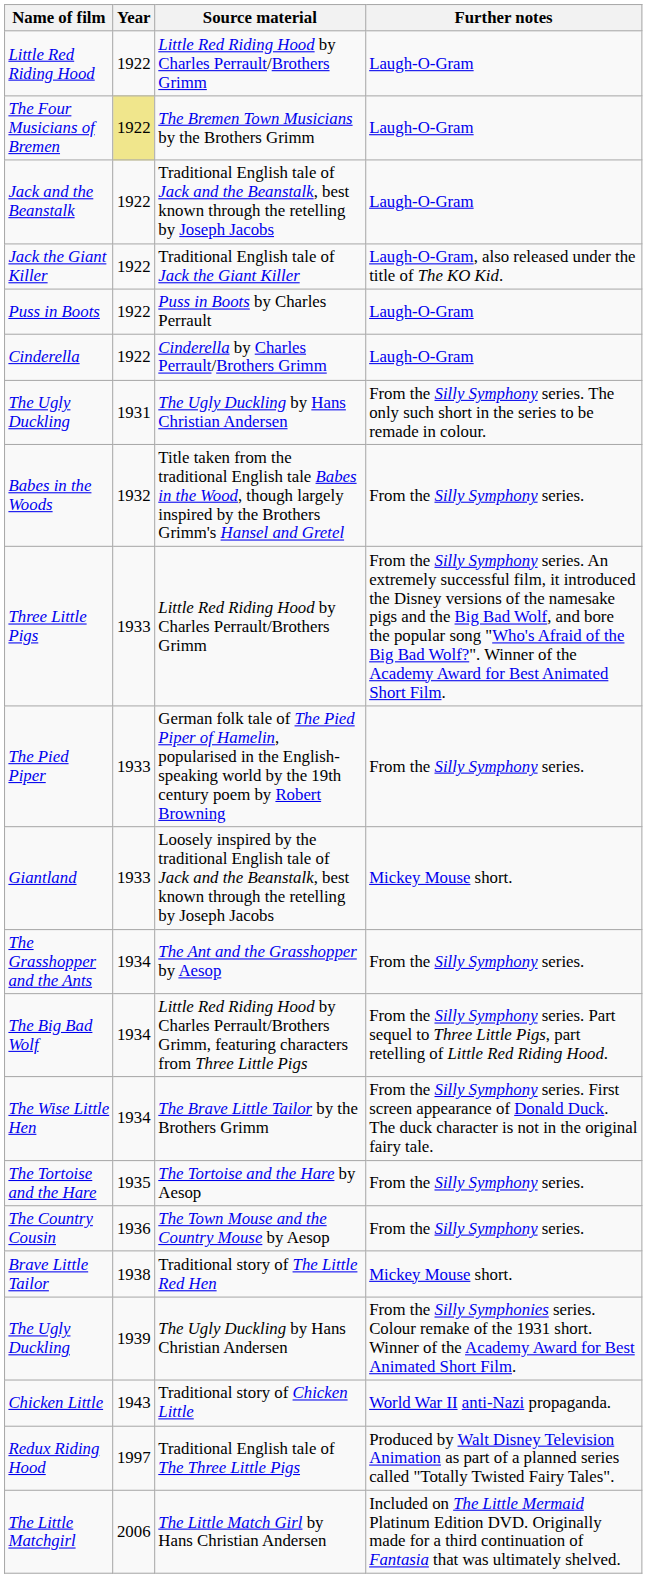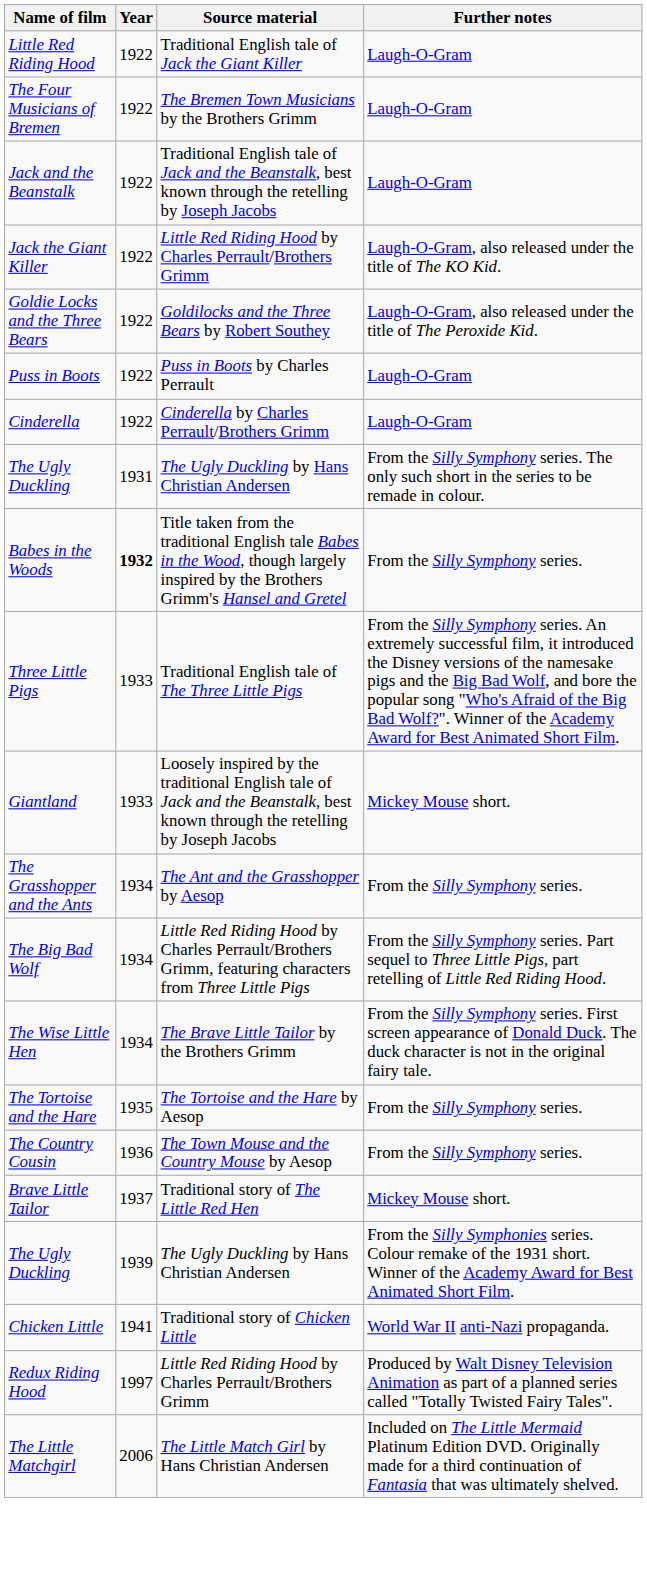 <table class="wikitable sortable">
 <tr>
 <th>Name of film</th>
 <th>Year</th>
 <th>Source material</th>
 <th>Further notes</th>
 </tr>
 <tr>
 <td><em><a href='#'>Little Red Riding Hood</a></em></td>
 <td>1922</td>
-<td><em><a href='#'>Little Red Riding Hood</a></em> by <a href='#'>Charles Perrault</a>/<a href='#'>Brothers Grimm</a></td>
+<td>Traditional English tale of <em><a href='#'>Jack the Giant Killer</a></em></td>
 <td><a href='#'>Laugh-O-Gram</a></td>
 </tr>
 <tr>
 <td><em><a href='#'>The Four Musicians of Bremen</a></em></td>
-<td style="background: khaki;">1922</td>
+<td>1922</td>
 <td><em><a href='#'>The Bremen Town Musicians</a></em> by the Brothers Grimm</td>
 <td><a href='#'>Laugh-O-Gram</a></td>
 </tr>
 <tr>
 <td><em><a href='#'>Jack and the Beanstalk</a></em></td>
 <td>1922</td>
 <td>Traditional English tale of <em><a href='#'>Jack and the Beanstalk</a></em>, best known through the retelling by <a href='#'>Joseph Jacobs</a></td>
 <td><a href='#'>Laugh-O-Gram</a></td>
 </tr>
 <tr>
 <td><em><a href='#'>Jack the Giant Killer</a></em></td>
 <td>1922</td>
-<td>Traditional English tale of <em><a href='#'>Jack the Giant Killer</a></em></td>
+<td><em><a href='#'>Little Red Riding Hood</a></em> by <a href='#'>Charles Perrault</a>/<a href='#'>Brothers Grimm</a></td>
 <td><a href='#'>Laugh-O-Gram</a>, also released under the title of <em>The KO Kid</em>.</td>
+</tr>
+<tr>
+<td><em><a href='#'>Goldie Locks and the Three Bears</a></em></td>
+<td>1922</td>
+<td><em><a href='#'>Goldilocks and the Three Bears</a></em> by <a href='#'>Robert Southey</a></td>
+<td><a href='#'>Laugh-O-Gram</a>, also released under the title of <em>The Peroxide Kid</em>.</td>
 </tr>
 <tr>
 <td><em><a href='#'>Puss in Boots</a></em></td>
 <td>1922</td>
 <td><em><a href='#'>Puss in Boots</a></em> by Charles Perrault</td>
 <td><a href='#'>Laugh-O-Gram</a></td>
 </tr>
 <tr>
 <td><em><a href='#'>Cinderella</a></em></td>
 <td>1922</td>
 <td><em><a href='#'>Cinderella</a></em> by <a href='#'>Charles Perrault</a>/<a href='#'>Brothers Grimm</a></td>
 <td><a href='#'>Laugh-O-Gram</a></td>
 </tr>
 <tr>
 <td><em><a href='#'>The Ugly Duckling</a></em></td>
 <td>1931</td>
 <td><em><a href='#'>The Ugly Duckling</a></em> by <a href='#'>Hans Christian Andersen</a></td>
 <td>From the <em><a href='#'>Silly Symphony</a></em> series. The only such short in the series to be remade in colour.</td>
 </tr>
 <tr>
 <td><em><a href='#'>Babes in the Woods</a></em></td>
-<td>1932</td>
+<td><strong>1932</strong></td>
 <td>Title taken from the traditional English tale <em><a href='#'>Babes in the Wood</a></em>, though largely inspired by the Brothers Grimm's <em><a href='#'>Hansel and Gretel</a></em></td>
 <td>From the <em><a href='#'>Silly Symphony</a></em> series.</td>
 </tr>
 <tr>
 <td><em><a href='#'>Three Little Pigs</a></em></td>
 <td>1933</td>
-<td><em>Little Red Riding Hood</em> by Charles Perrault/Brothers Grimm</td>
+<td>Traditional English tale of <em><a href='#'>The Three Little Pigs</a></em></td>
 <td>From the <em><a href='#'>Silly Symphony</a></em> series. An extremely successful film, it introduced the Disney versions of the namesake pigs and the <a href='#'>Big Bad Wolf</a>, and bore the popular song "<a href='#'>Who's Afraid of the Big Bad Wolf?</a>". Winner of the <a href='#'>Academy Award for Best Animated Short Film</a>.</td>
-</tr>
-<tr>
-<td><em><a href='#'>The Pied Piper</a></em></td>
-<td>1933</td>
-<td>German folk tale of <em><a href='#'>The Pied Piper of Hamelin</a></em>, popularised in the English-speaking world by the 19th century poem by <a href='#'>Robert Browning</a></td>
-<td>From the <em><a href='#'>Silly Symphony</a></em> series.</td>
 </tr>
 <tr>
 <td><em><a href='#'>Giantland</a></em></td>
 <td>1933</td>
 <td>Loosely inspired by the traditional English tale of <em>Jack and the Beanstalk</em>, best known through the retelling by Joseph Jacobs</td>
 <td><a href='#'>Mickey Mouse</a> short.</td>
 </tr>
 <tr>
 <td><em><a href='#'>The Grasshopper and the Ants</a></em></td>
 <td>1934</td>
 <td><em><a href='#'>The Ant and the Grasshopper</a></em> by <a href='#'>Aesop</a></td>
 <td>From the <em><a href='#'>Silly Symphony</a></em> series.</td>
 </tr>
 <tr>
 <td><em><a href='#'>The Big Bad Wolf</a></em></td>
 <td>1934</td>
 <td><em>Little Red Riding Hood</em> by Charles Perrault/Brothers Grimm, featuring characters from <em>Three Little Pigs</em></td>
 <td>From the <em><a href='#'>Silly Symphony</a></em> series. Part sequel to <em>Three Little Pigs</em>, part retelling of <em>Little Red Riding Hood</em>.</td>
 </tr>
 <tr>
 <td><em><a href='#'>The Wise Little Hen</a></em></td>
 <td>1934</td>
 <td><em><a href='#'>The Brave Little Tailor</a></em> by the Brothers Grimm</td>
 <td>From the <em><a href='#'>Silly Symphony</a></em> series. First screen appearance of <a href='#'>Donald Duck</a>. The duck character is not in the original fairy tale.</td>
 </tr>
 <tr>
 <td><em><a href='#'>The Tortoise and the Hare</a></em></td>
 <td>1935</td>
 <td><em><a href='#'>The Tortoise and the Hare</a></em> by Aesop</td>
 <td>From the <em><a href='#'>Silly Symphony</a></em> series.</td>
 </tr>
 <tr>
 <td><em><a href='#'>The Country Cousin</a></em></td>
 <td>1936</td>
 <td><em><a href='#'>The Town Mouse and the Country Mouse</a></em> by Aesop</td>
 <td>From the <em><a href='#'>Silly Symphony</a></em> series.</td>
 </tr>
 <tr>
 <td><em><a href='#'>Brave Little Tailor</a></em></td>
-<td>1938</td>
+<td>1937</td>
 <td>Traditional story of <em><a href='#'>The Little Red Hen</a></em></td>
 <td><a href='#'>Mickey Mouse</a> short.</td>
 </tr>
 <tr>
 <td><em><a href='#'>The Ugly Duckling</a></em></td>
 <td>1939</td>
 <td><em>The Ugly Duckling</em> by Hans Christian Andersen</td>
 <td>From the <em><a href='#'>Silly Symphonies</a></em> series. Colour remake of the 1931 short. Winner of the <a href='#'>Academy Award for Best Animated Short Film</a>.</td>
 </tr>
 <tr>
 <td><em><a href='#'>Chicken Little</a></em></td>
-<td>1943</td>
+<td>1941</td>
 <td>Traditional story of <em><a href='#'>Chicken Little</a></em></td>
 <td><a href='#'>World War II</a> <a href='#'>anti-Nazi</a> propaganda.</td>
 </tr>
 <tr>
 <td><em><a href='#'>Redux Riding Hood</a></em></td>
 <td>1997</td>
-<td>Traditional English tale of <em><a href='#'>The Three Little Pigs</a></em></td>
+<td><em>Little Red Riding Hood</em> by Charles Perrault/Brothers Grimm</td>
 <td>Produced by <a href='#'>Walt Disney Television Animation</a> as part of a planned series called "Totally Twisted Fairy Tales".</td>
 </tr>
 <tr>
 <td><em><a href='#'>The Little Matchgirl</a></em></td>
 <td>2006</td>
 <td><em><a href='#'>The Little Match Girl</a></em> by Hans Christian Andersen</td>
 <td>Included on <em><a href='#'>The Little Mermaid</a></em> Platinum Edition DVD. Originally made for a third continuation of <em><a href='#'>Fantasia</a></em> that was ultimately shelved.</td>
 </tr>
 </table>
